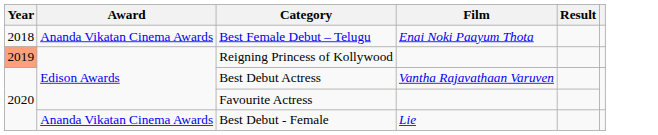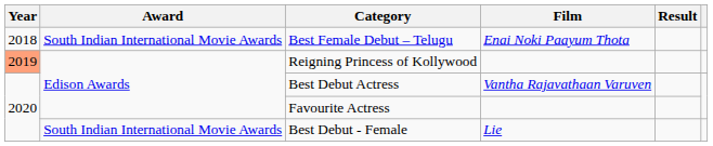 <table class="wikitable">
 <tr>
 <th>Year</th>
 <th>Award</th>
 <th>Category</th>
 <th>Film</th>
 <th>Result</th>
 <th scope="col" class="unsortable"></th>
 </tr>
 <tr>
 <td>2018</td>
-<td><a href='#'>Ananda Vikatan Cinema Awards</a></td>
+<td><a href='#'>South Indian International Movie Awards</a></td>
 <td><a href='#'>Best Female Debut – Telugu</a></td>
 <td><em><a href='#'>Enai Noki Paayum Thota</a></em></td>
 <td></td>
 <td style="text-align:center;"></td>
 </tr>
 <tr>
 <td style="background: lightsalmon;">2019</td>
 <td rowspan="3"><a href='#'>Edison Awards</a></td>
 <td>Reigning Princess of Kollywood</td>
 <td></td>
 <td></td>
 <td style="text-align:center;"></td>
 </tr>
 <tr>
 <td rowspan="3">2020</td>
 <td>Best Debut Actress</td>
 <td><em><a href='#'>Vantha Rajavathaan Varuven</a></em></td>
 <td></td>
 <td style="text-align:center;" rowspan="2"></td>
 </tr>
 <tr>
 <td>Favourite Actress</td>
 <td></td>
 <td></td>
 </tr>
 <tr>
-<td><a href='#'>Ananda Vikatan Cinema Awards</a></td>
+<td><a href='#'>South Indian International Movie Awards</a></td>
 <td>Best Debut - Female</td>
 <td><em><a href='#'>Lie</a></em></td>
 <td></td>
 <td></td>
 </tr>
 </table>
